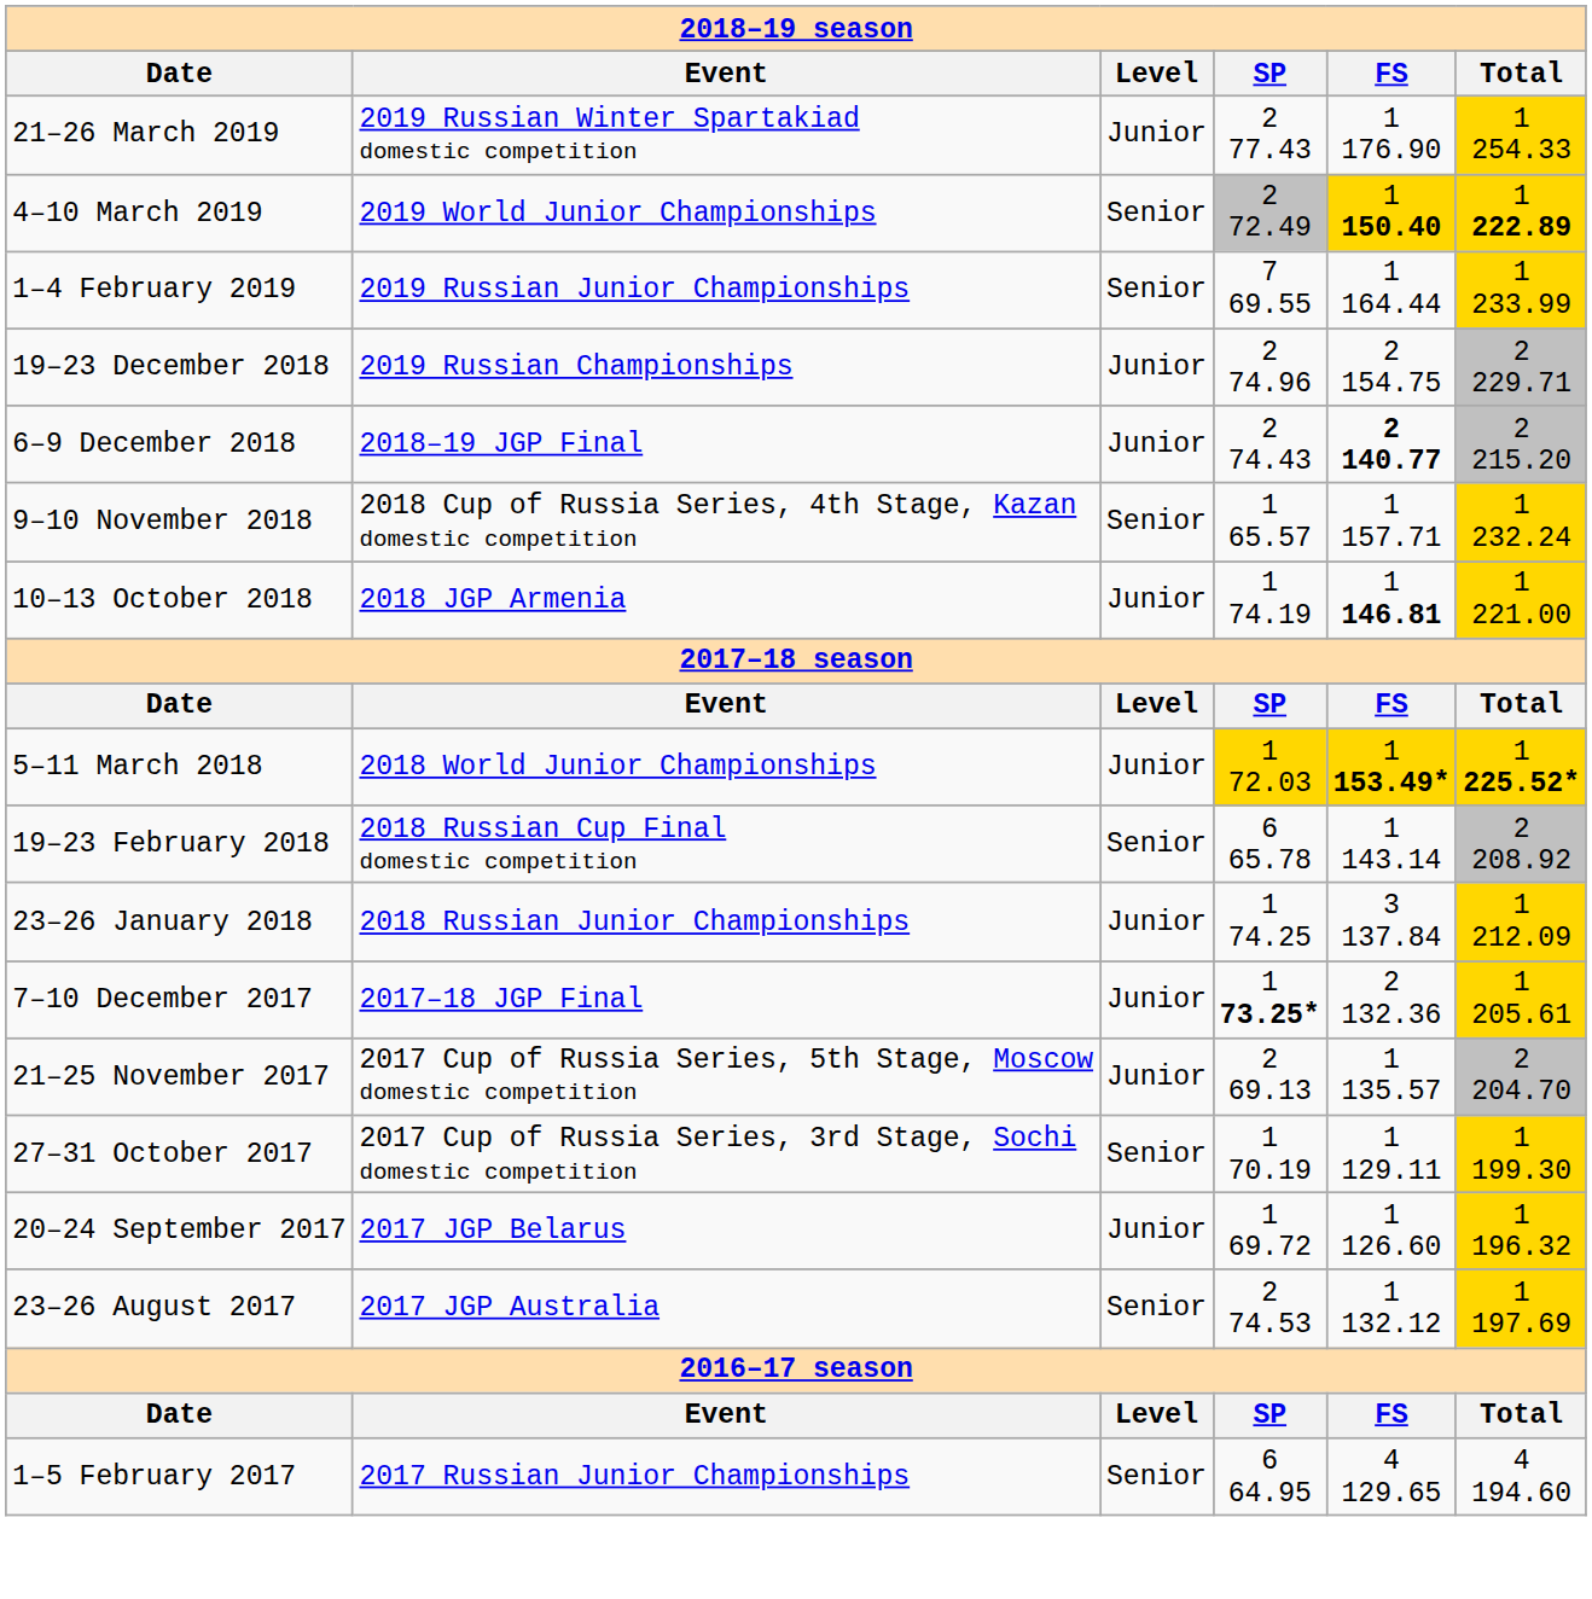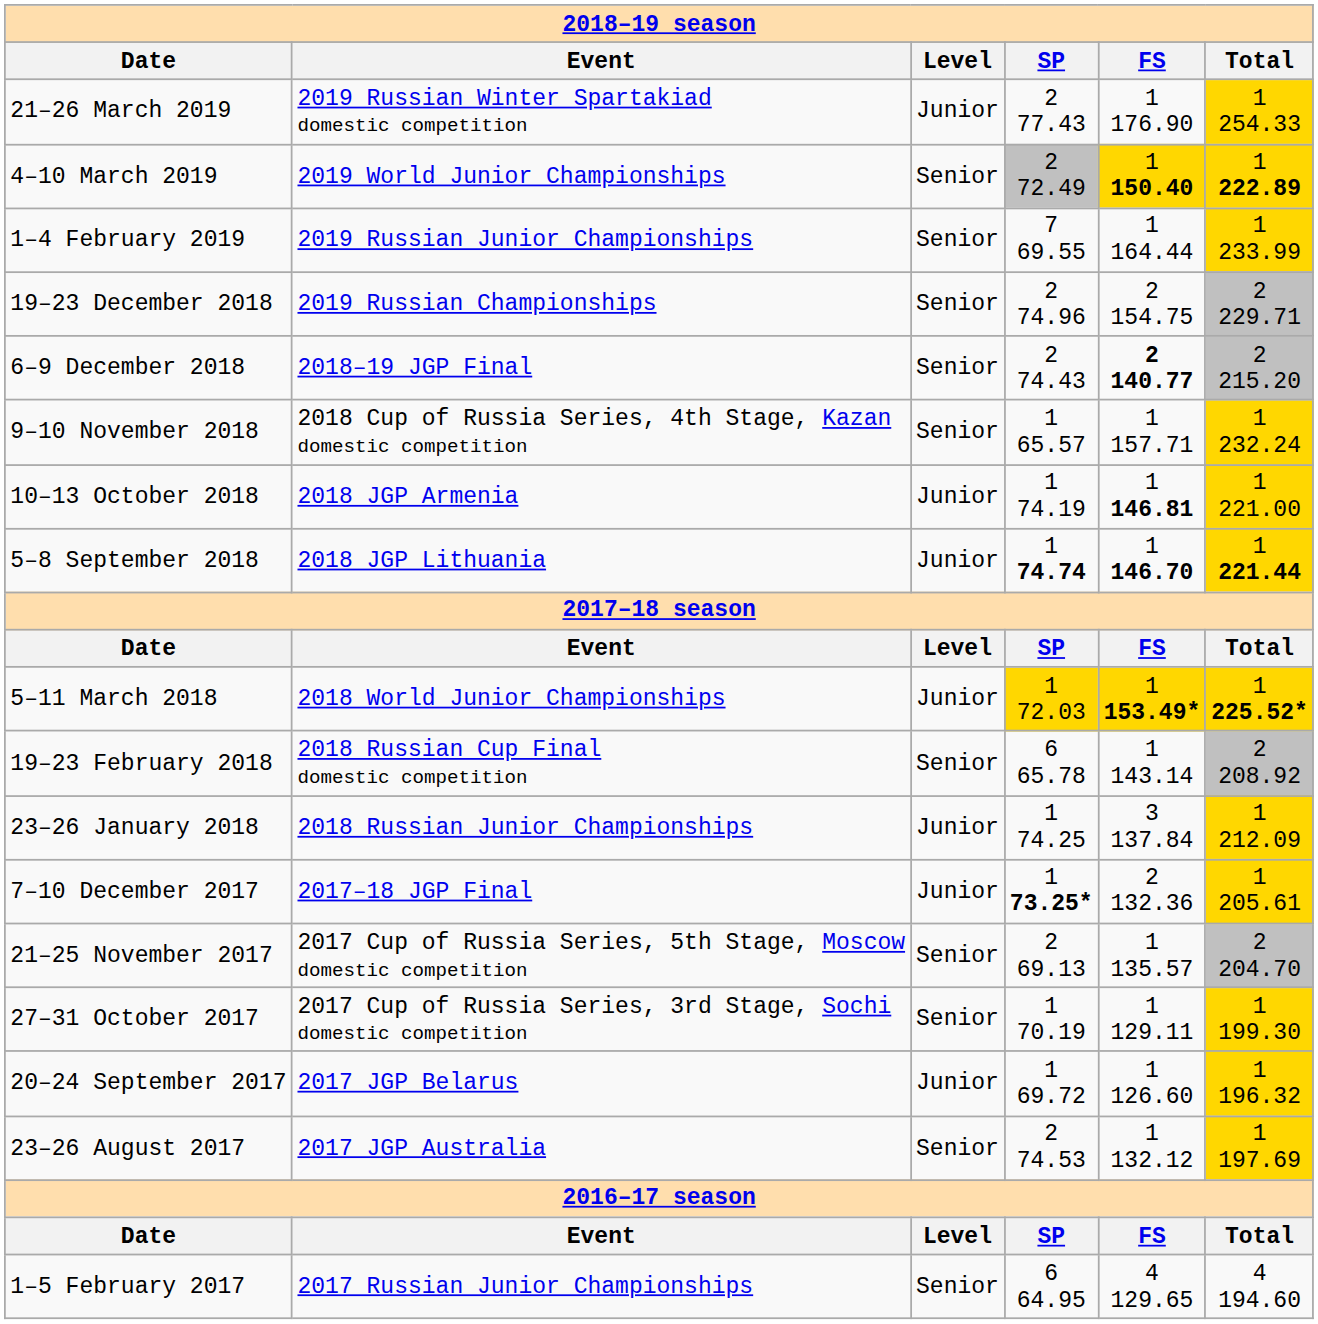 <table class="wikitable">
 <tr>
 <th style="background-color: #ffdead;" colspan=6 align=center><a href='#'>2018–19 season</a></th>
 </tr>
 <tr>
 <th>Date</th>
 <th>Event</th>
 <th>Level</th>
 <th><a href='#'>SP</a></th>
 <th><a href='#'>FS</a></th>
 <th>Total</th>
 </tr>
 <tr>
 <td>21–26 March 2019</td>
 <td><a href='#'>2019 Russian Winter Spartakiad</a> <br> <small>domestic competition</small></td>
 <td>Junior</td>
 <td align=center>2 <br> 77.43</td>
 <td align=center>1 <br>176.90</td>
 <td align=center bgcolor=gold>1 <br> 254.33</td>
 </tr>
 <tr>
 <td>4–10 March 2019</td>
 <td><a href='#'>2019 World Junior Championships</a></td>
 <td>Senior</td>
 <td align=center bgcolor=silver>2 <br> 72.49</td>
 <td align=center bgcolor=gold>1 <br> <strong>150.40</strong></td>
 <td align=center bgcolor=gold>1 <br> <strong>222.89</strong></td>
 </tr>
 <tr>
 <td>1–4 February 2019</td>
 <td><a href='#'>2019 Russian Junior Championships</a></td>
 <td>Senior</td>
 <td align=center>7 <br> 69.55</td>
 <td align=center>1 <br> 164.44</td>
 <td align=center bgcolor=gold>1 <br> 233.99</td>
 </tr>
 <tr>
 <td>19–23 December 2018</td>
 <td><a href='#'>2019 Russian Championships</a></td>
-<td>Junior</td>
+<td>Senior</td>
 <td align="center">2 <br> 74.96</td>
 <td align="center">2 <br> 154.75</td>
 <td align="center" bgcolor="silver">2 <br> 229.71</td>
 </tr>
 <tr>
 <td>6–9 December 2018</td>
 <td><a href='#'>2018–19 JGP Final</a></td>
-<td>Junior</td>
+<td>Senior</td>
 <td align=center>2 <br> 74.43</td>
 <td align=center><strong>2 <br> 140.77</strong></td>
 <td align=center bgcolor=silver>2 <br> 215.20</td>
 </tr>
 <tr>
 <td>9–10 November 2018</td>
 <td>2018 Cup of Russia Series, 4th Stage, <a href='#'>Kazan</a> <br> <small>domestic competition</small></td>
 <td>Senior</td>
 <td align=center>1 <br> 65.57</td>
 <td align=center>1 <br> 157.71</td>
 <td align=center bgcolor=Gold>1 <br> 232.24</td>
 </tr>
 <tr>
 <td>10–13 October 2018</td>
 <td><a href='#'>2018 JGP Armenia</a></td>
 <td>Junior</td>
 <td align=center>1 <br> 74.19</td>
 <td align=center>1 <br> <strong>146.81</strong></td>
 <td align=center bgcolor=gold>1 <br> 221.00</td>
+</tr>
+<tr>
+<td>5–8 September 2018</td>
+<td><a href='#'>2018 JGP Lithuania</a></td>
+<td>Junior</td>
+<td align=center>1 <br> <strong>74.74</strong></td>
+<td align=center>1 <br> <strong>146.70</strong></td>
+<td align=center bgcolor=gold>1 <br> <strong>221.44</strong></td>
 </tr>
 <tr>
 <td style="background-color: #ffdead; " colspan=6 align=center><a href='#'><strong>2017–18 season</strong></a></td>
 </tr>
 <tr>
 <th>Date</th>
 <th>Event</th>
 <th>Level</th>
 <th><a href='#'>SP</a></th>
 <th><a href='#'>FS</a></th>
 <th>Total</th>
 </tr>
 <tr>
 <td>5–11 March 2018</td>
 <td><a href='#'>2018 World Junior Championships</a></td>
 <td>Junior</td>
 <td align=center bgcolor=gold>1 <br> 72.03</td>
 <td align=center bgcolor=gold>1 <br> <strong>153.49*</strong></td>
 <td align=center bgcolor=gold>1 <br> <strong>225.52*</strong></td>
 </tr>
 <tr>
 <td>19–23 February 2018</td>
 <td><a href='#'>2018 Russian Cup Final</a> <br> <small>domestic competition</small></td>
 <td>Senior</td>
 <td align=center>6 <br> 65.78</td>
 <td align=center>1 <br> 143.14</td>
 <td align=center bgcolor=Silver>2 <br> 208.92</td>
 </tr>
 <tr>
 <td>23–26 January 2018</td>
 <td><a href='#'>2018 Russian Junior Championships</a></td>
 <td>Junior</td>
 <td align=center>1 <br> 74.25</td>
 <td align=center>3 <br> 137.84</td>
 <td align=center bgcolor=Gold>1 <br> 212.09</td>
 </tr>
 <tr>
 <td>7–10 December 2017</td>
 <td><a href='#'>2017–18 JGP Final</a></td>
 <td>Junior</td>
 <td align=center>1 <br> <strong>73.25*</strong></td>
 <td align=center>2 <br> 132.36</td>
 <td align=center bgcolor=gold>1 <br> 205.61</td>
 </tr>
 <tr>
 <td>21–25 November 2017</td>
 <td>2017 Cup of Russia Series, 5th Stage, <a href='#'>Moscow</a> <br> <small>domestic competition</small></td>
-<td>Junior</td>
+<td>Senior</td>
 <td align=center>2 <br> 69.13</td>
 <td align=center>1 <br> 135.57</td>
 <td align=center bgcolor=Silver>2 <br> 204.70</td>
 </tr>
 <tr>
 <td>27–31 October 2017</td>
 <td>2017 Cup of Russia Series, 3rd Stage, <a href='#'>Sochi</a> <br> <small>domestic competition</small></td>
 <td>Senior</td>
 <td align=center>1 <br> 70.19</td>
 <td align=center>1 <br> 129.11</td>
 <td align=center bgcolor=Gold>1 <br> 199.30</td>
 </tr>
 <tr>
 <td>20–24 September 2017</td>
 <td><a href='#'>2017 JGP Belarus</a></td>
 <td>Junior</td>
 <td align=center>1 <br> 69.72</td>
 <td align=center>1 <br> 126.60</td>
 <td align=center bgcolor=gold>1 <br> 196.32</td>
 </tr>
 <tr>
 <td>23–26 August 2017</td>
 <td><a href='#'>2017 JGP Australia</a></td>
 <td>Senior</td>
 <td align=center>2 <br> 74.53</td>
 <td align=center>1 <br> 132.12</td>
 <td align=center bgcolor=gold>1 <br> 197.69</td>
 </tr>
 <tr>
 <td style="background-color: #ffdead; " colspan=6 align=center><a href='#'><strong>2016–17 season</strong></a></td>
 </tr>
 <tr>
 <th>Date</th>
 <th>Event</th>
 <th>Level</th>
 <th><a href='#'>SP</a></th>
 <th><a href='#'>FS</a></th>
 <th>Total</th>
 </tr>
 <tr>
 <td>1–5 February 2017</td>
 <td><a href='#'>2017 Russian Junior Championships</a></td>
 <td>Senior</td>
 <td align=center>6 <br> 64.95</td>
 <td align=center>4 <br> 129.65</td>
 <td align=center>4 <br> 194.60</td>
 </tr>
 </table>
